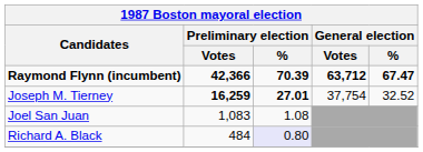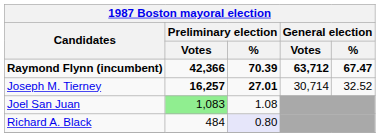 <table class=wikitable>
 <tr>
 <th colspan=5><a href='#'>1987 Boston mayoral election</a></th>
 </tr>
 <tr>
 <th colspan=1 rowspan=2><strong>Candidates</strong></th>
 <th colspan=2><strong>Preliminary election</strong></th>
 <th colspan=2><strong>General election</strong></th>
 </tr>
 <tr>
 <th>Votes</th>
 <th>%</th>
 <th>Votes</th>
 <th>%</th>
 </tr>
 <tr>
 <td><strong>Raymond Flynn (incumbent)</strong></td>
 <td align="right"><strong>42,366</strong></td>
 <td align="right"><strong>70.39</strong></td>
 <td align="right"><strong>63,712</strong></td>
 <td align="right"><strong>67.47</strong></td>
 </tr>
 <tr>
 <td><a href='#'>Joseph M. Tierney</a></td>
-<td align="right"><strong>16,259</strong></td>
+<td align="right"><strong>16,257</strong></td>
 <td align="right"><strong>27.01</strong></td>
-<td align="right">37,754</td>
+<td align="right">30,714</td>
 <td align="right">32.52</td>
 </tr>
 <tr>
 <td><a href='#'>Joel San Juan</a></td>
-<td align="right">1,083</td>
+<td align="right" style="background: lightgreen;">1,083</td>
 <td align="right">1.08</td>
 <td colspan=2 bgcolor= darkgray></td>
 </tr>
 <tr>
 <td><a href='#'>Richard A. Black</a></td>
 <td align="right">484</td>
 <td align="right" style="background: lavender;">0.80</td>
 <td colspan=2 bgcolor= darkgray></td>
 </tr>
 <tr>
 </tr>
 </table>
